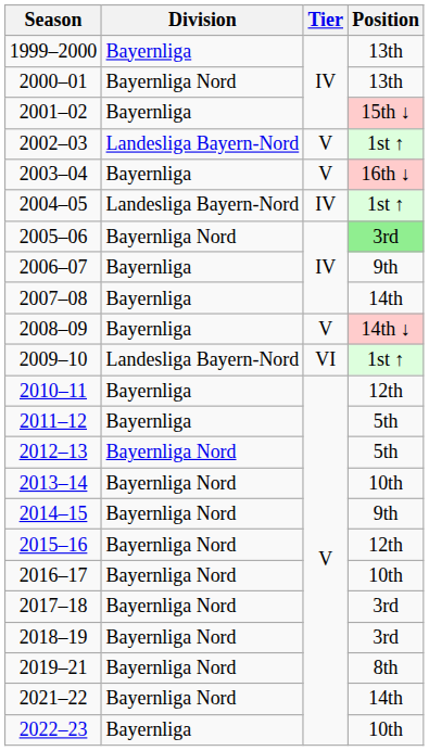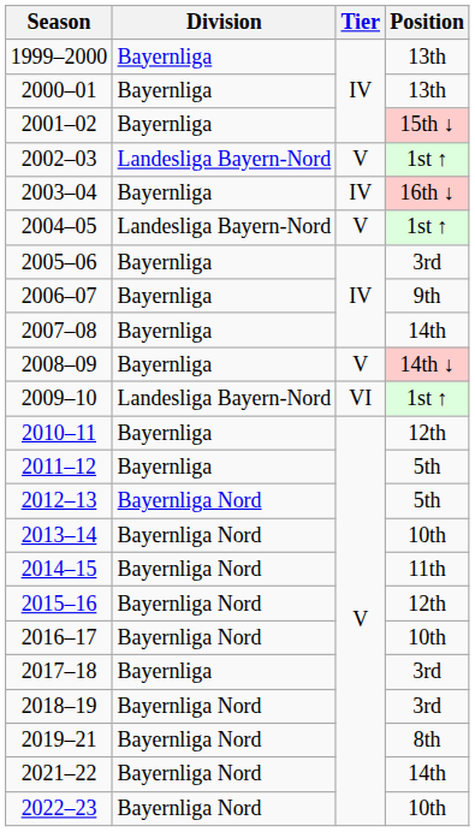 <table class="wikitable">
 <tr>
 <th>Season</th>
 <th>Division</th>
 <th><a href='#'>Tier</a></th>
 <th>Position</th>
 </tr>
 <tr align="center">
 <td>1999–2000</td>
 <td align="left"><a href='#'>Bayernliga</a></td>
 <td rowspan=3>IV</td>
 <td>13th</td>
 </tr>
 <tr align="center">
 <td>2000–01</td>
-<td align="left">Bayernliga Nord</td>
+<td align="left">Bayernliga</td>
 <td>13th</td>
 </tr>
 <tr align="center">
 <td>2001–02</td>
 <td align="left">Bayernliga</td>
 <td style="background:#ffcccc">15th ↓</td>
 </tr>
 <tr align="center">
 <td>2002–03</td>
 <td align="left"><a href='#'>Landesliga Bayern-Nord</a></td>
 <td>V</td>
 <td style="background:#ddffdd">1st ↑</td>
 </tr>
 <tr align="center">
 <td>2003–04</td>
 <td align="left">Bayernliga</td>
-<td>V</td>
+<td>IV</td>
 <td style="background:#ffcccc">16th ↓</td>
 </tr>
 <tr align="center">
 <td>2004–05</td>
 <td align="left">Landesliga Bayern-Nord</td>
-<td>IV</td>
+<td>V</td>
 <td style="background:#ddffdd">1st ↑</td>
 </tr>
 <tr align="center">
 <td>2005–06</td>
-<td align="left">Bayernliga Nord</td>
+<td align="left">Bayernliga</td>
 <td rowspan=3>IV</td>
-<td style="background: lightgreen;">3rd</td>
+<td>3rd</td>
 </tr>
 <tr align="center">
 <td>2006–07</td>
 <td align="left">Bayernliga</td>
 <td>9th</td>
 </tr>
 <tr align="center">
 <td>2007–08</td>
 <td align="left">Bayernliga</td>
 <td>14th</td>
 </tr>
 <tr align="center">
 <td>2008–09</td>
 <td align="left">Bayernliga</td>
 <td>V</td>
 <td style="background:#ffcccc">14th ↓</td>
 </tr>
 <tr align="center">
 <td>2009–10</td>
 <td align="left">Landesliga Bayern-Nord</td>
 <td>VI</td>
 <td style="background:#ddffdd">1st ↑</td>
 </tr>
 <tr align="center">
 <td><a href='#'>2010–11</a></td>
 <td align="left">Bayernliga</td>
 <td rowspan=12>V</td>
 <td>12th</td>
 </tr>
 <tr align="center">
 <td><a href='#'>2011–12</a></td>
 <td align="left">Bayernliga</td>
 <td>5th</td>
 </tr>
 <tr align="center">
 <td><a href='#'>2012–13</a></td>
 <td align="left"><a href='#'>Bayernliga Nord</a></td>
 <td>5th</td>
 </tr>
 <tr align="center">
 <td><a href='#'>2013–14</a></td>
 <td align="left">Bayernliga Nord</td>
 <td>10th</td>
 </tr>
 <tr align="center">
 <td><a href='#'>2014–15</a></td>
 <td align="left">Bayernliga Nord</td>
-<td>9th</td>
+<td>11th</td>
 </tr>
 <tr align="center">
 <td><a href='#'>2015–16</a></td>
 <td align="left">Bayernliga Nord</td>
 <td>12th</td>
 </tr>
 <tr align="center">
 <td>2016–17</td>
 <td align="left">Bayernliga Nord</td>
 <td>10th</td>
 </tr>
 <tr align="center">
 <td>2017–18</td>
-<td align="left">Bayernliga Nord</td>
+<td align="left">Bayernliga</td>
 <td>3rd</td>
 </tr>
 <tr align="center">
 <td>2018–19</td>
 <td align="left">Bayernliga Nord</td>
 <td>3rd</td>
 </tr>
 <tr align="center">
 <td>2019–21</td>
 <td align="left">Bayernliga Nord</td>
 <td>8th</td>
 </tr>
 <tr align="center">
 <td>2021–22</td>
 <td align="left">Bayernliga Nord</td>
 <td>14th</td>
 </tr>
 <tr align="center">
 <td><a href='#'>2022–23</a></td>
-<td align="left">Bayernliga</td>
+<td align="left">Bayernliga Nord</td>
 <td>10th</td>
 </tr>
 </table>
